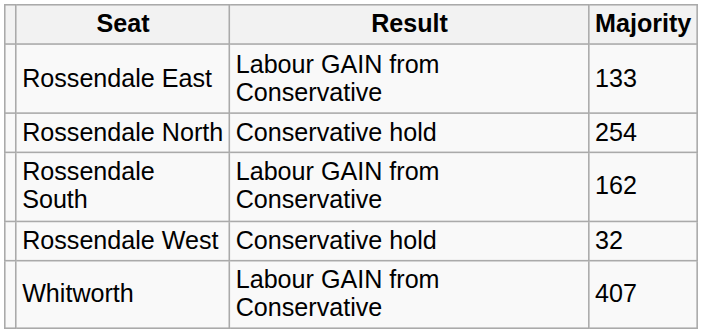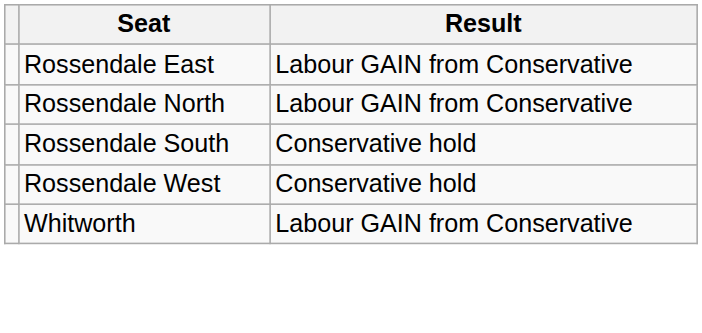 <table class="wikitable" style="right; width:50%">
 <tr>
 <th></th>
 <th>Seat</th>
 <th>Result</th>
-<th>Majority</th>
 </tr>
 <tr>
 <td></td>
 <td>Rossendale East</td>
 <td>Labour GAIN from Conservative</td>
-<td>133</td>
 </tr>
 <tr>
 <td></td>
 <td>Rossendale North</td>
-<td>Conservative hold</td>
-<td>254</td>
+<td>Labour GAIN from Conservative</td>
 </tr>
 <tr>
 <td></td>
 <td>Rossendale South</td>
-<td>Labour GAIN from Conservative</td>
-<td>162</td>
+<td>Conservative hold</td>
 </tr>
 <tr>
 <td></td>
 <td>Rossendale West</td>
 <td>Conservative hold</td>
-<td>32</td>
 </tr>
 <tr>
 <td></td>
 <td>Whitworth</td>
 <td>Labour GAIN from Conservative</td>
-<td>407</td>
 </tr>
 </table>
